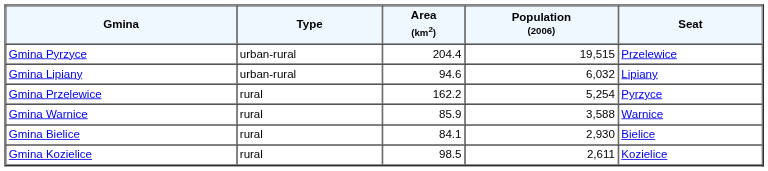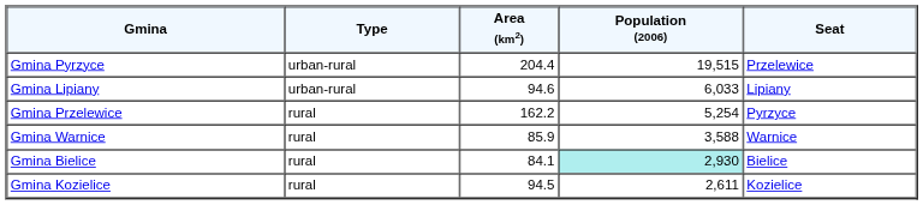 <table width="60%" border="2" cellpadding="3" cellspacing="0" style="font-size:90%;line-height:120%;">
 <tr bgcolor="F0F8FF">
 <td style="text-align:center;"><strong>Gmina</strong></td>
 <td style="text-align:center;"><strong>Type</strong></td>
 <td style="text-align:center;"><strong>Area<br><small>(km<sup>2</sup>)</small></strong></td>
 <td style="text-align:center;"><strong>Population<br><small>(2006)</small></strong></td>
 <td style="text-align:center;"><strong>Seat</strong></td>
 </tr>
 <tr>
 <td><a href='#'>Gmina Pyrzyce</a></td>
 <td>urban-rural</td>
 <td style="text-align:right;">204.4</td>
 <td style="text-align:right;">19,515</td>
 <td><a href='#'>Przelewice</a></td>
 </tr>
 <tr>
 <td><a href='#'>Gmina Lipiany</a></td>
 <td>urban-rural</td>
 <td style="text-align:right;">94.6</td>
-<td style="text-align:right;">6,032</td>
+<td style="text-align:right;">6,033</td>
 <td><a href='#'>Lipiany</a></td>
 </tr>
 <tr>
 <td><a href='#'>Gmina Przelewice</a></td>
 <td>rural</td>
 <td style="text-align:right;">162.2</td>
 <td style="text-align:right;">5,254</td>
 <td><a href='#'>Pyrzyce</a></td>
 </tr>
 <tr>
 <td><a href='#'>Gmina Warnice</a></td>
 <td>rural</td>
 <td style="text-align:right;">85.9</td>
 <td style="text-align:right;">3,588</td>
 <td><a href='#'>Warnice</a></td>
 </tr>
 <tr>
 <td><a href='#'>Gmina Bielice</a></td>
 <td>rural</td>
 <td style="text-align:right;">84.1</td>
-<td style="text-align:right;">2,930</td>
+<td style="background: paleturquoise; text-align:right;">2,930</td>
 <td><a href='#'>Bielice</a></td>
 </tr>
 <tr>
 <td><a href='#'>Gmina Kozielice</a></td>
 <td>rural</td>
-<td style="text-align:right;">98.5</td>
+<td style="text-align:right;">94.5</td>
 <td style="text-align:right;">2,611</td>
 <td><a href='#'>Kozielice</a></td>
 </tr>
 <tr>
 </tr>
 </table>
